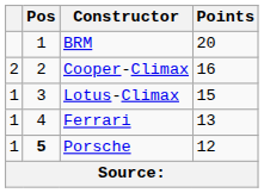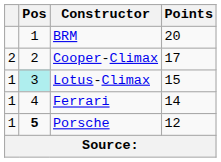 <table class="wikitable" style="font-size: 95%;">
 <tr>
 <th></th>
 <th>Pos</th>
 <th>Constructor</th>
 <th>Points</th>
 </tr>
 <tr>
 <td align="left"></td>
 <td align="center">1</td>
 <td> <a href='#'>BRM</a></td>
 <td align=left>20</td>
 </tr>
 <tr>
 <td align="left"> 2</td>
 <td align="center">2</td>
 <td> <a href='#'>Cooper</a>-<a href='#'>Climax</a></td>
-<td align=left>16</td>
+<td align=left>17</td>
 </tr>
 <tr>
 <td align="left"> 1</td>
-<td align="center">3</td>
+<td align="center" style="background: paleturquoise;">3</td>
 <td> <a href='#'>Lotus</a>-<a href='#'>Climax</a></td>
 <td align=left>15</td>
 </tr>
 <tr>
 <td align="left"> 1</td>
 <td align="center">4</td>
 <td> <a href='#'>Ferrari</a></td>
-<td align=left>13</td>
+<td align=left>14</td>
 </tr>
 <tr>
 <td align="left"> 1</td>
 <td align="center"><strong>5</strong></td>
 <td> <a href='#'>Porsche</a></td>
 <td align=left>12</td>
 </tr>
 <tr>
 <th colspan=4>Source: </th>
 </tr>
 </table>
